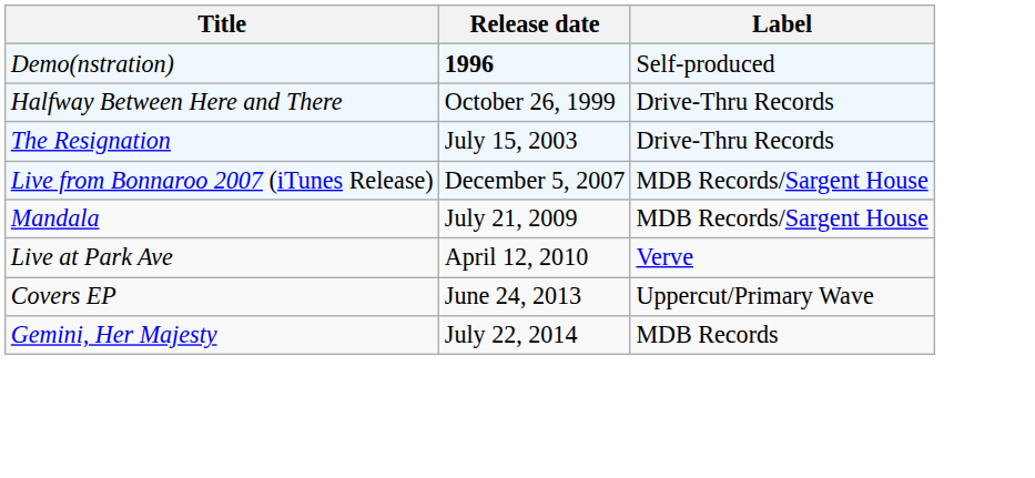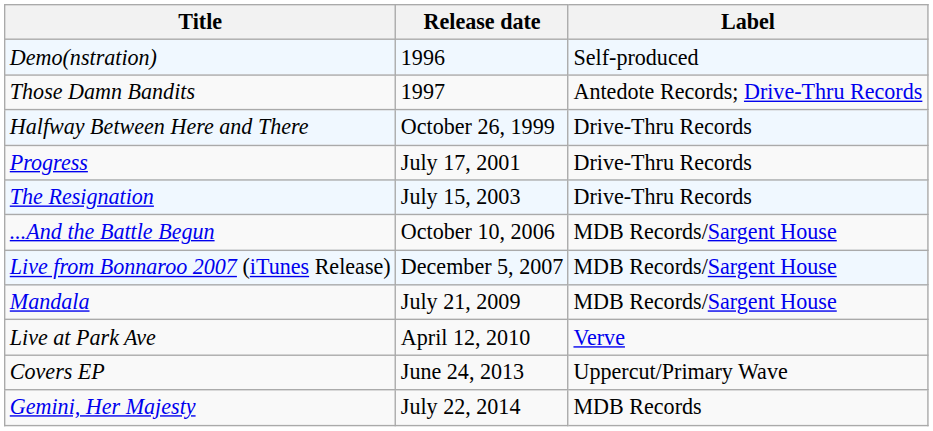 <table class="wikitable">
 <tr>
 <th>Title</th>
 <th>Release date</th>
 <th>Label</th>
 </tr>
 <tr style="background:#f0f8ff;">
 <td><em>Demo(nstration)</em></td>
-<td><strong>1996</strong></td>
+<td>1996</td>
 <td>Self-produced</td>
+</tr>
+<tr>
+<td><em>Those Damn Bandits</em></td>
+<td>1997</td>
+<td>Antedote Records; <a href='#'>Drive-Thru Records</a></td>
 </tr>
 <tr style="background:#f0f8ff;">
 <td><em>Halfway Between Here and There</em></td>
 <td>October 26, 1999</td>
 <td>Drive-Thru Records</td>
 </tr>
+<tr>
+<td><em><a href='#'>Progress</a></em></td>
+<td>July 17, 2001</td>
+<td>Drive-Thru Records</td>
+</tr>
 <tr style="background:#f0f8ff;">
 <td><em><a href='#'>The Resignation</a></em></td>
 <td>July 15, 2003</td>
 <td>Drive-Thru Records</td>
+</tr>
+<tr>
+<td><em><a href='#'>...And the Battle Begun</a></em></td>
+<td>October 10, 2006</td>
+<td>MDB Records/<a href='#'>Sargent House</a></td>
 </tr>
 <tr style="background:#f0f8ff;">
 <td><em><a href='#'>Live from Bonnaroo 2007</a></em> (<a href='#'>iTunes</a> Release)</td>
 <td>December 5, 2007</td>
 <td>MDB Records/<a href='#'>Sargent House</a></td>
 </tr>
 <tr>
 <td><em><a href='#'>Mandala</a></em></td>
 <td>July 21, 2009</td>
 <td>MDB Records/<a href='#'>Sargent House</a></td>
 </tr>
 <tr>
 <td><em>Live at Park Ave</em></td>
 <td>April 12, 2010</td>
 <td><a href='#'>Verve</a></td>
 </tr>
 <tr>
 <td><em>Covers EP</em></td>
 <td>June 24, 2013</td>
 <td>Uppercut/Primary Wave</td>
 </tr>
 <tr>
 <td><em><a href='#'>Gemini, Her Majesty</a></em></td>
 <td>July 22, 2014</td>
 <td>MDB Records</td>
 </tr>
 </table>
